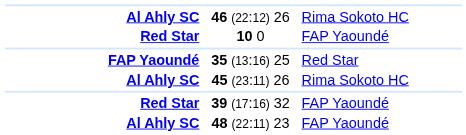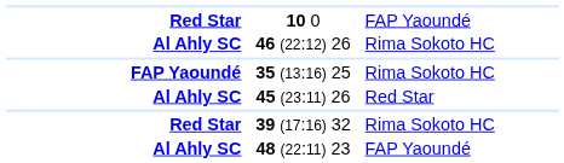 <table style="text-align:center" width=550>
 <tr>
 <th width=5%></th>
 <th width=25%></th>
 <th width=15%></th>
 <th width=25%></th>
 <th width=5%></th>
 </tr>
 <tr align="left" bgcolor=#D0E7FF>
 <td colspan=4></td>
 </tr>
 <tr>
 <td></td>
-<td align="right"><strong><a href='#'>Al Ahly SC</a></strong> </td>
-<td><strong>46</strong> <small>(22</small>:<small>12)</small> 26</td>
-<td align=left> <a href='#'>Rima Sokoto HC</a></td>
+<td align="right"><strong><a href='#'>Red Star</a></strong> </td>
+<td><strong>10</strong> 0</td>
+<td align=left> <a href='#'>FAP Yaoundé</a></td>
 <td></td>
 </tr>
 <tr>
 <td></td>
-<td align="right"><strong><a href='#'>Red Star</a></strong> </td>
-<td><strong>10</strong> 0</td>
-<td align=left> <a href='#'>FAP Yaoundé</a></td>
+<td align="right"><strong><a href='#'>Al Ahly SC</a></strong> </td>
+<td><strong>46</strong> <small>(22</small>:<small>12)</small> 26</td>
+<td align=left> <a href='#'>Rima Sokoto HC</a></td>
 <td></td>
 </tr>
 <tr align="left" bgcolor=#D0E7FF>
 <td colspan=4></td>
 </tr>
 <tr>
 <td></td>
 <td align="right"><strong><a href='#'>FAP Yaoundé</a></strong> </td>
 <td><strong>35</strong> <small>(13</small>:<small>16)</small> 25</td>
-<td align=left> <a href='#'>Red Star</a></td>
+<td align=left> <a href='#'>Rima Sokoto HC</a></td>
 <td></td>
 </tr>
 <tr>
 <td></td>
 <td align="right"><strong><a href='#'>Al Ahly SC</a></strong> </td>
 <td><strong> 45</strong>  <small>(23</small>:<small>11)</small> 26</td>
-<td align=left> <a href='#'>Rima Sokoto HC</a></td>
+<td align=left> <a href='#'>Red Star</a></td>
 <td></td>
 </tr>
 <tr align="left" bgcolor=#D0E7FF>
 <td colspan=4></td>
 </tr>
 <tr>
 <td></td>
 <td align="right"><strong><a href='#'>Red Star</a></strong> </td>
 <td><strong>39</strong> <small>(17</small>:<small>16)</small> 32</td>
-<td align=left> <a href='#'>FAP Yaoundé</a></td>
+<td align=left> <a href='#'>Rima Sokoto HC</a></td>
 <td></td>
 </tr>
 <tr>
 <td></td>
 <td align="right"><strong><a href='#'>Al Ahly SC</a></strong> </td>
 <td><strong>48</strong> <small>(22</small>:<small>11)</small> 23</td>
 <td align=left> <a href='#'>FAP Yaoundé</a></td>
 <td></td>
 </tr>
 </table>
